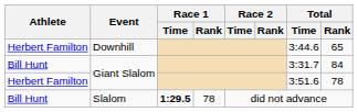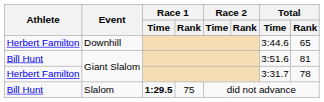 <table class="wikitable" style="font-size:90%">
 <tr>
 <th rowspan="2">Athlete</th>
 <th rowspan="2">Event</th>
 <th colspan="2">Race 1</th>
 <th colspan="2">Race 2</th>
 <th colspan="2">Total</th>
 </tr>
 <tr>
 <th>Time</th>
 <th>Rank</th>
 <th>Time</th>
 <th>Rank</th>
 <th>Time</th>
 <th>Rank</th>
 </tr>
 <tr>
 <td><a href='#'>Herbert Familton</a></td>
 <td>Downhill</td>
 <td colspan="4" bgcolor="wheat"></td>
 <td align="center">3:44.6</td>
 <td align="center">65</td>
 </tr>
 <tr>
 <td><a href='#'>Bill Hunt</a></td>
 <td rowspan="2">Giant Slalom</td>
 <td colspan="4" bgcolor="wheat"></td>
-<td align="center">3:31.7</td>
-<td align="center">84</td>
+<td align="center">3:51.6</td>
+<td align="center">81</td>
 </tr>
 <tr>
 <td><a href='#'>Herbert Familton</a></td>
 <td colspan="4" bgcolor="wheat"></td>
-<td align="center">3:51.6</td>
+<td align="center">3:31.7</td>
 <td align="center">78</td>
 </tr>
 <tr>
 <td><a href='#'>Bill Hunt</a></td>
 <td>Slalom</td>
 <td align="center"><strong>1:29.5</strong></td>
-<td align="center">78</td>
+<td align="center">75</td>
 <td colspan="4" align="center">did not advance</td>
 </tr>
 </table>
